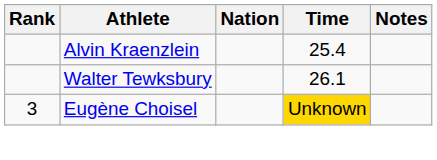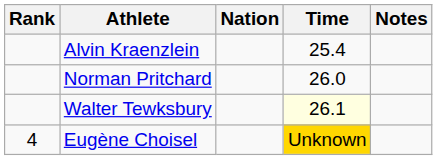 <table class="wikitable sortable" style="text-align:center">
 <tr>
 <th>Rank</th>
 <th>Athlete</th>
 <th>Nation</th>
 <th>Time</th>
 <th>Notes</th>
 </tr>
 <tr>
 <td></td>
 <td align=left><a href='#'>Alvin Kraenzlein</a></td>
 <td align=left></td>
 <td>25.4</td>
 <td></td>
 </tr>
 <tr>
 <td></td>
-<td align=left><a href='#'>Walter Tewksbury</a></td>
+<td align=left><a href='#'>Norman Pritchard</a></td>
 <td align=left></td>
-<td>26.1</td>
+<td>26.0</td>
 <td></td>
 </tr>
 <tr>
-<td>3</td>
+<td></td>
+<td align=left><a href='#'>Walter Tewksbury</a></td>
+<td align=left></td>
+<td style="background: lightyellow;">26.1</td>
+<td></td>
+</tr>
+<tr>
+<td>4</td>
 <td align=left><a href='#'>Eugène Choisel</a></td>
 <td align=left></td>
 <td data-sort-value=30.0 style="background: gold;">Unknown</td>
 <td></td>
 </tr>
 </table>
